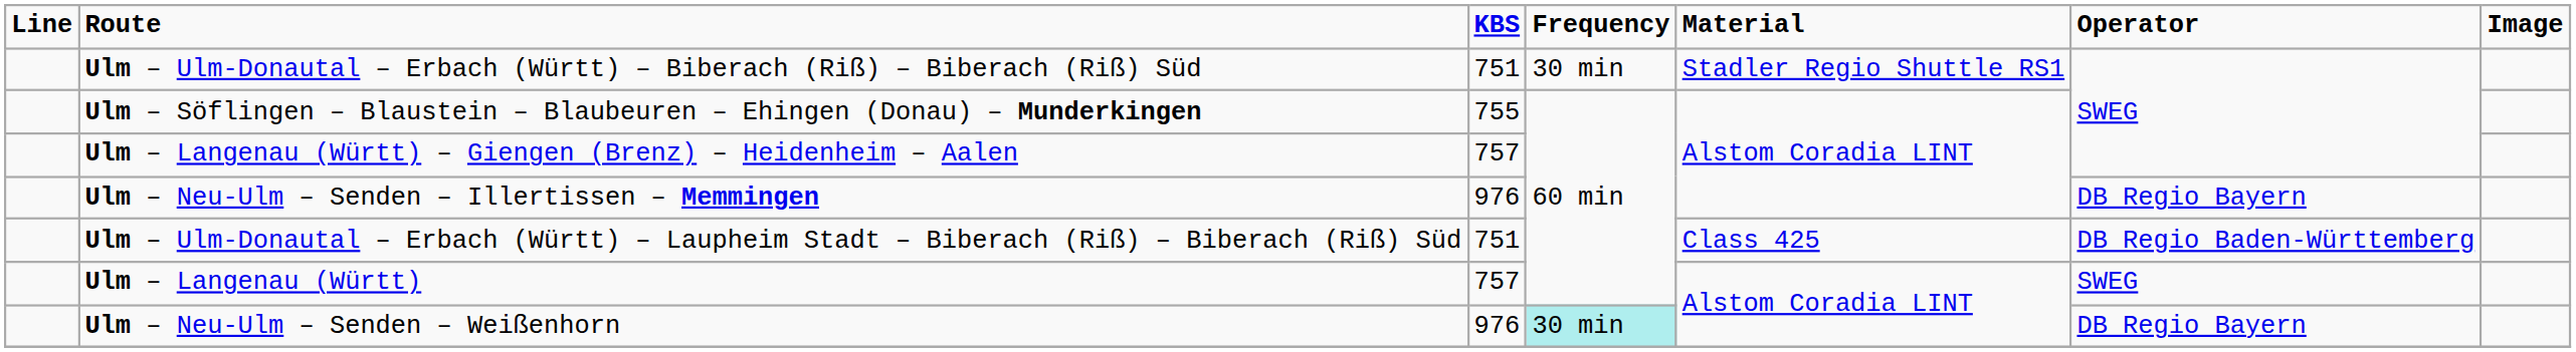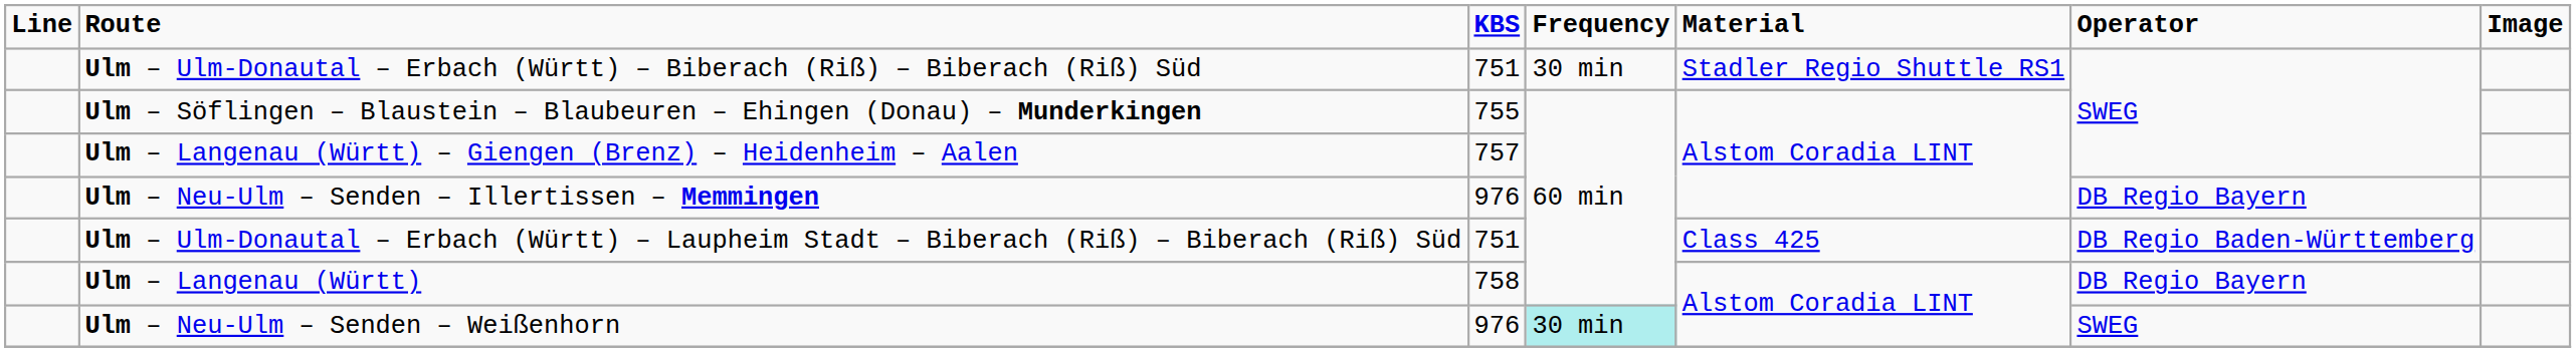 <table class="wikitable centered" style="font-size: 90%">
 <tr>
 <td><strong>Line</strong></td>
 <td><strong>Route</strong></td>
 <td><a href='#'><strong>KBS</strong></a></td>
 <td><strong>Frequency</strong></td>
 <td><strong>Material</strong></td>
 <td><strong>Operator</strong></td>
 <td><strong>Image</strong></td>
 </tr>
 <tr>
 <td></td>
 <td><strong>Ulm</strong> – <a href='#'>Ulm-Donautal</a> – Erbach (Württ) – Biberach (Riß) – Biberach (Riß) Süd</td>
 <td>751</td>
 <td>30 min</td>
 <td><a href='#'>Stadler Regio Shuttle RS1</a></td>
 <td rowspan="3"><a href='#'>SWEG</a></td>
 <td></td>
 </tr>
 <tr>
 <td></td>
 <td><strong>Ulm</strong> – Söflingen – Blaustein – Blaubeuren – Ehingen (Donau) – <strong>Munderkingen</strong></td>
 <td style="text-align:center;">755</td>
 <td rowspan="5">60 min</td>
 <td rowspan="3"><a href='#'>Alstom Coradia LINT</a></td>
 <td></td>
 </tr>
 <tr>
 <td></td>
 <td><strong>Ulm</strong> – <a href='#'>Langenau (Württ)</a> – <a href='#'>Giengen (Brenz)</a> – <a href='#'>Heidenheim</a> – <a href='#'>Aalen</a></td>
 <td>757</td>
 <td></td>
 </tr>
 <tr>
 <td></td>
 <td><strong>Ulm</strong> – <a href='#'>Neu-Ulm</a> – Senden – Illertissen – <strong><a href='#'>Memmingen</a></strong></td>
 <td>976</td>
 <td><a href='#'>DB Regio Bayern</a></td>
 <td></td>
 </tr>
 <tr>
 <td></td>
 <td><strong>Ulm</strong> – <a href='#'>Ulm-Donautal</a> – Erbach (Württ) – Laupheim Stadt – Biberach (Riß) – Biberach (Riß) Süd</td>
 <td>751</td>
 <td><a href='#'>Class 425</a></td>
 <td><a href='#'>DB Regio Baden-Württemberg</a></td>
 <td></td>
 </tr>
 <tr>
 <td></td>
 <td><strong>Ulm</strong> – <a href='#'>Langenau (Württ)</a></td>
-<td>757</td>
+<td>758</td>
 <td rowspan="2"><a href='#'>Alstom Coradia LINT</a></td>
-<td><a href='#'>SWEG</a></td>
+<td><a href='#'>DB Regio Bayern</a></td>
 <td></td>
 </tr>
 <tr>
 <td></td>
 <td><strong>Ulm</strong> – <a href='#'>Neu-Ulm</a> – Senden – Weißenhorn</td>
 <td>976</td>
 <td style="background: paleturquoise;">30 min</td>
-<td><a href='#'>DB Regio Bayern</a></td>
+<td><a href='#'>SWEG</a></td>
 <td></td>
 </tr>
 <tr>
 </tr>
 </table>
